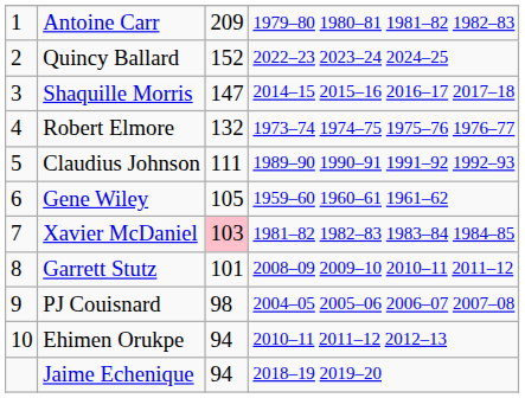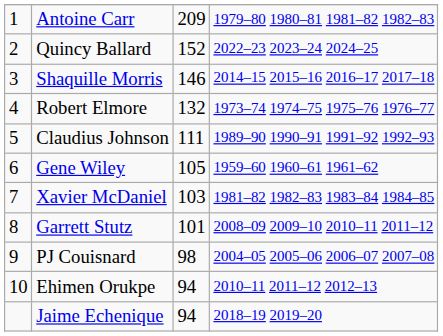 <table class="wikitable">
 <tr>
 </tr>
 <tr>
 <td>1</td>
 <td><a href='#'>Antoine Carr</a></td>
 <td>209</td>
 <td style="font-size:80%;"><a href='#'>1979–80</a> <a href='#'>1980–81</a> <a href='#'>1981–82</a> <a href='#'>1982–83</a></td>
 </tr>
 <tr>
 <td>2</td>
 <td>Quincy Ballard</td>
 <td>152</td>
 <td style="font-size:80%;"><a href='#'>2022–23</a> <a href='#'>2023–24</a> <a href='#'>2024–25</a></td>
 </tr>
 <tr>
 <td>3</td>
 <td><a href='#'>Shaquille Morris</a></td>
-<td>147</td>
+<td>146</td>
 <td style="font-size:80%;"><a href='#'>2014–15</a> <a href='#'>2015–16</a> <a href='#'>2016–17</a> <a href='#'>2017–18</a></td>
 </tr>
 <tr>
 <td>4</td>
 <td>Robert Elmore</td>
 <td>132</td>
 <td style="font-size:80%;"><a href='#'>1973–74</a> <a href='#'>1974–75</a> <a href='#'>1975–76</a> <a href='#'>1976–77</a></td>
 </tr>
 <tr>
 <td>5</td>
 <td>Claudius Johnson</td>
 <td>111</td>
 <td style="font-size:80%;"><a href='#'>1989–90</a> <a href='#'>1990–91</a> <a href='#'>1991–92</a> <a href='#'>1992–93</a></td>
 </tr>
 <tr>
 <td>6</td>
 <td><a href='#'>Gene Wiley</a></td>
 <td>105</td>
 <td style="font-size:80%;"><a href='#'>1959–60</a> <a href='#'>1960–61</a> <a href='#'>1961–62</a></td>
 </tr>
 <tr>
 <td>7</td>
 <td><a href='#'>Xavier McDaniel</a></td>
-<td style="background: pink;">103</td>
+<td>103</td>
 <td style="font-size:80%;"><a href='#'>1981–82</a> <a href='#'>1982–83</a> <a href='#'>1983–84</a> <a href='#'>1984–85</a></td>
 </tr>
 <tr>
 <td>8</td>
 <td><a href='#'>Garrett Stutz</a></td>
 <td>101</td>
 <td style="font-size:80%;"><a href='#'>2008–09</a> <a href='#'>2009–10</a> <a href='#'>2010–11</a> <a href='#'>2011–12</a></td>
 </tr>
 <tr>
 <td>9</td>
 <td>PJ Couisnard</td>
 <td>98</td>
 <td style="font-size:80%;"><a href='#'>2004–05</a> <a href='#'>2005–06</a> <a href='#'>2006–07</a> <a href='#'>2007–08</a></td>
 </tr>
 <tr>
 <td>10</td>
 <td>Ehimen Orukpe</td>
 <td>94</td>
 <td style="font-size:80%;"><a href='#'>2010–11</a> <a href='#'>2011–12</a> <a href='#'>2012–13</a></td>
 </tr>
 <tr>
 <td></td>
 <td><a href='#'>Jaime Echenique</a></td>
 <td>94</td>
 <td style="font-size:80%;"><a href='#'>2018–19</a> <a href='#'>2019–20</a></td>
 </tr>
 </table>
